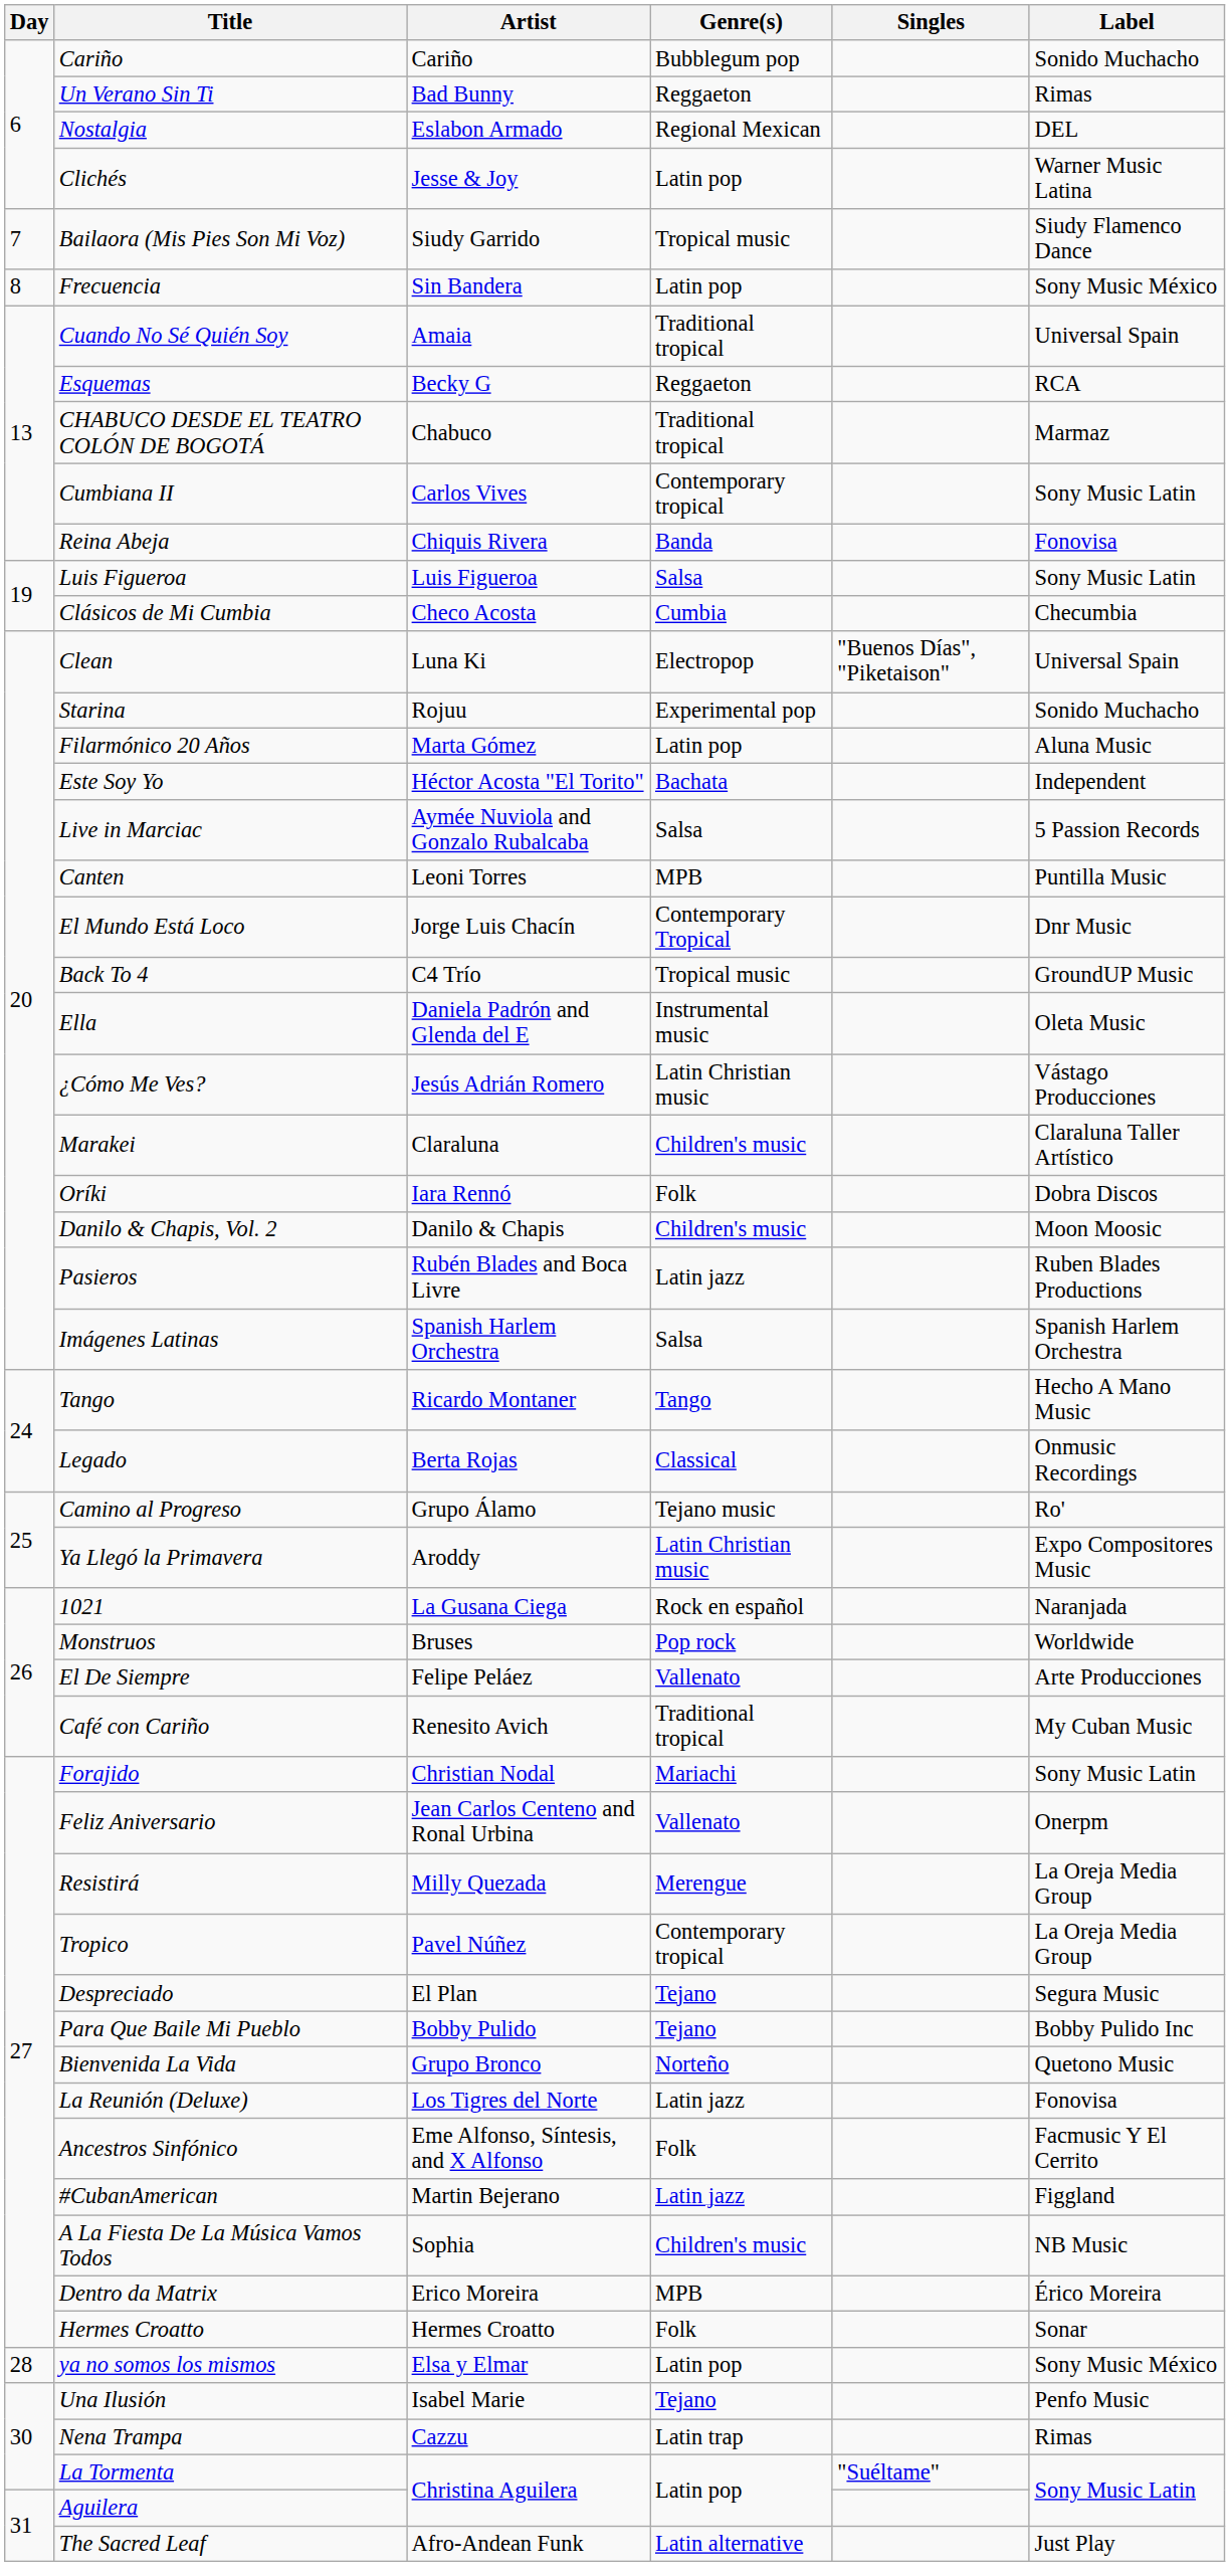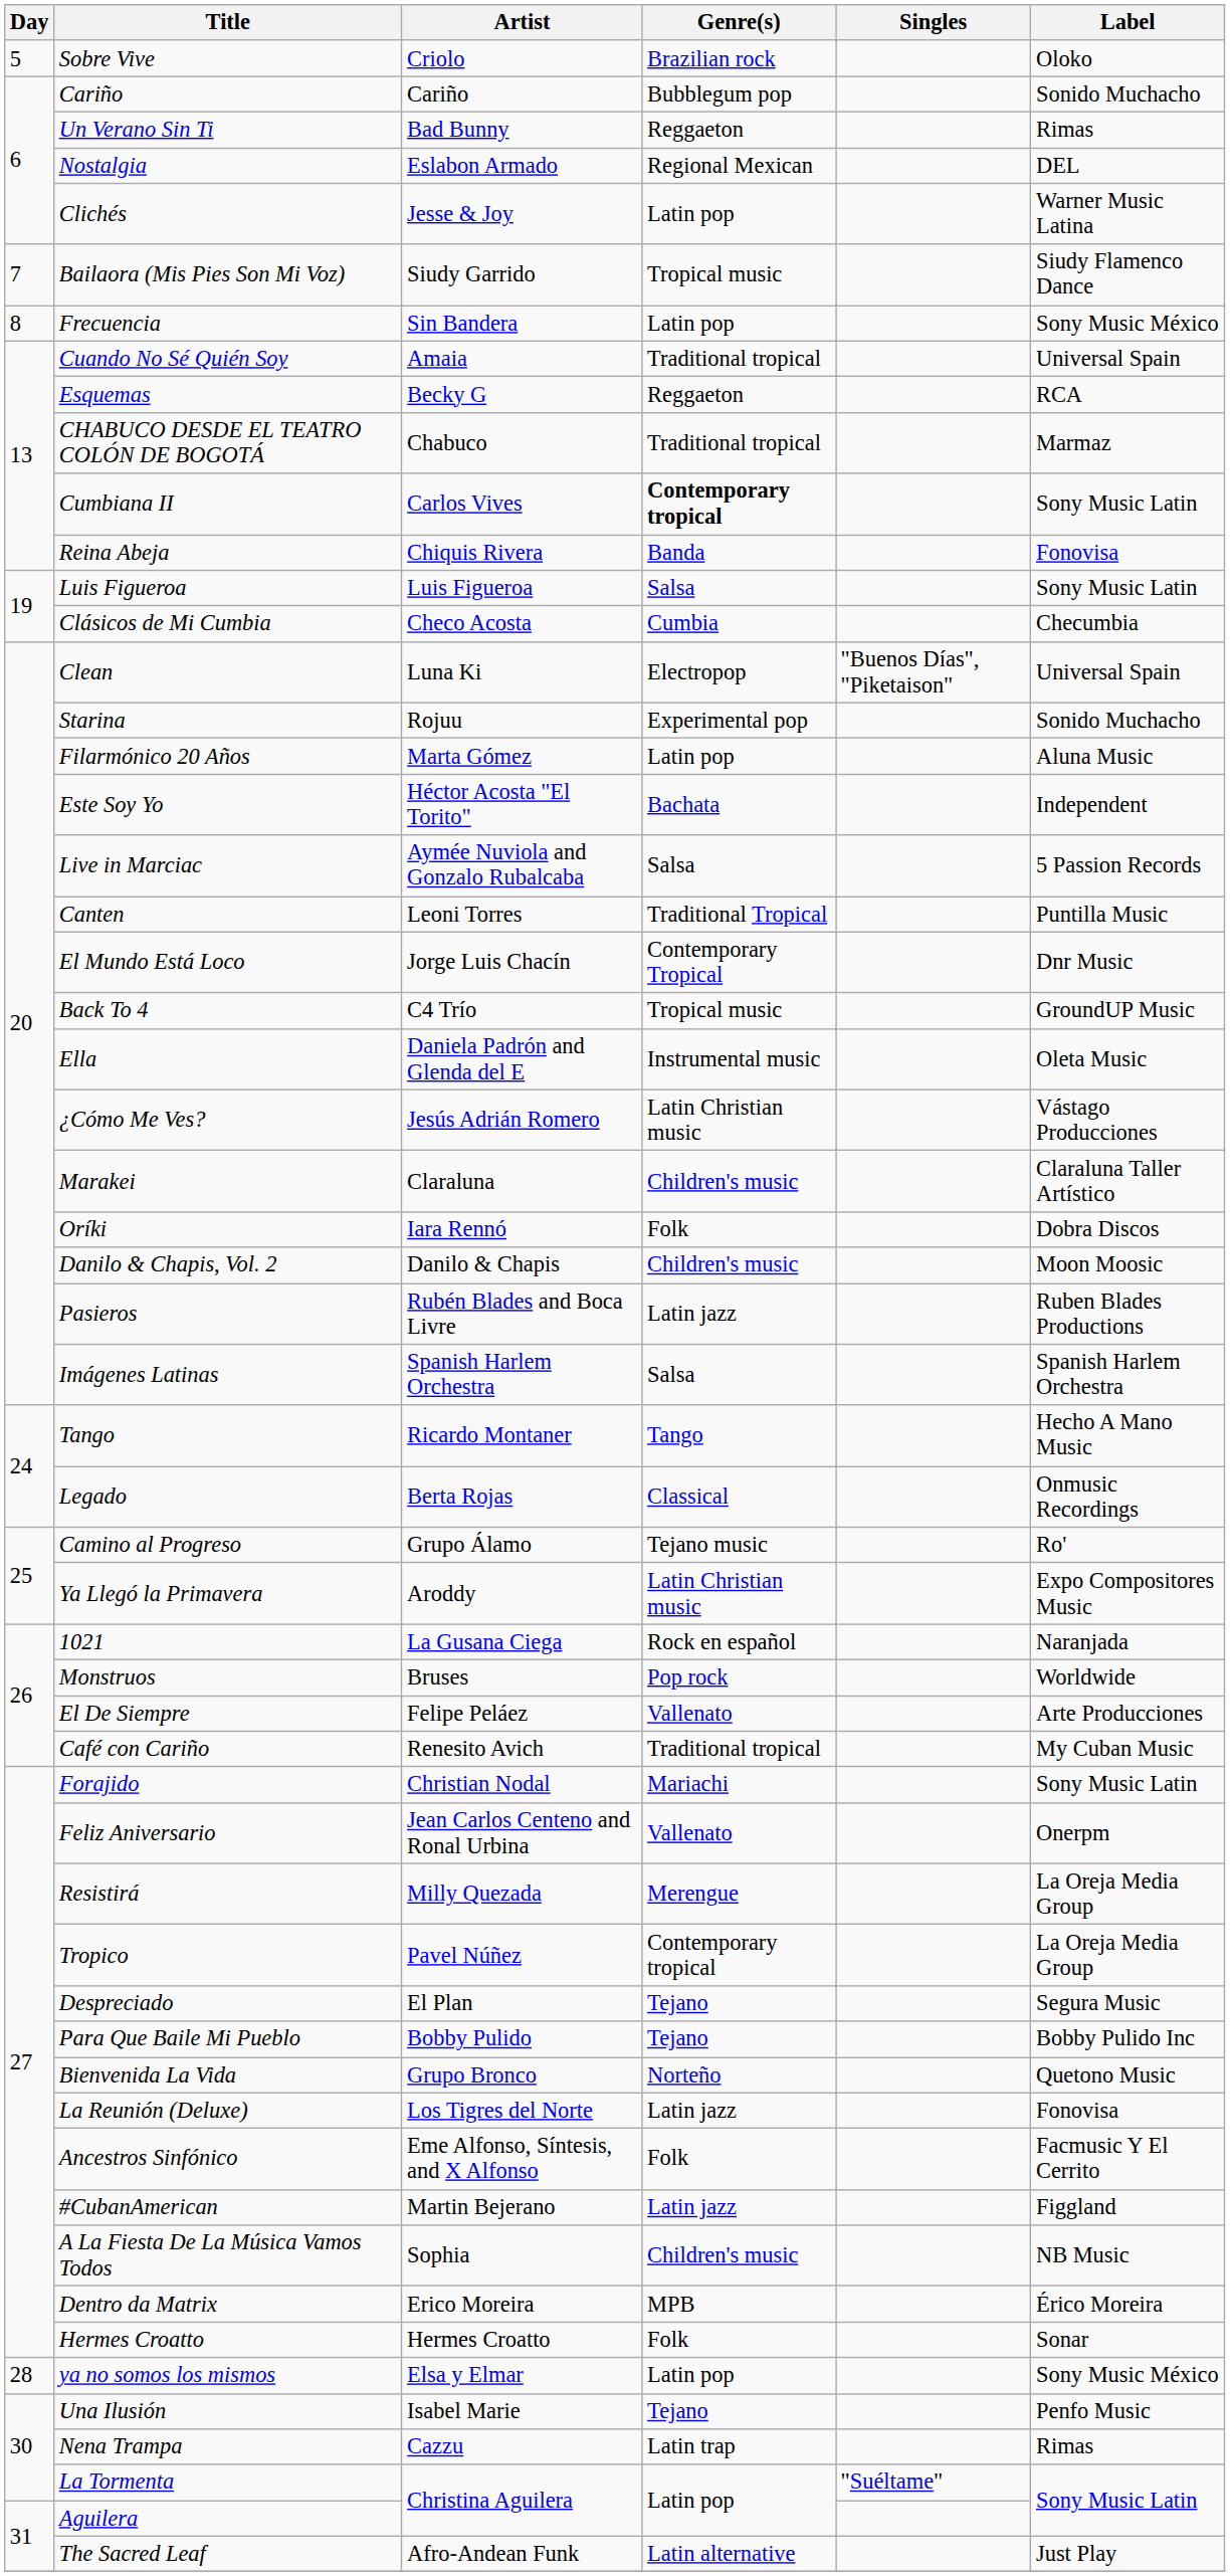 <table class="wikitable sortable" style="text-align: left;">
 <tr>
 <th>Day</th>
 <th>Title</th>
 <th>Artist</th>
 <th>Genre(s)</th>
 <th>Singles</th>
 <th>Label</th>
+</tr>
+<tr>
+<td>5</td>
+<td><em>Sobre Vive</em></td>
+<td><a href='#'>Criolo</a></td>
+<td><a href='#'>Brazilian rock</a></td>
+<td></td>
+<td>Oloko</td>
 </tr>
 <tr>
 <td rowspan="4">6</td>
 <td><em>Cariño</em></td>
 <td>Cariño</td>
 <td>Bubblegum pop</td>
 <td></td>
 <td>Sonido Muchacho</td>
 </tr>
 <tr>
 <td><em><a href='#'>Un Verano Sin Ti</a></em></td>
 <td><a href='#'>Bad Bunny</a></td>
 <td>Reggaeton</td>
 <td></td>
 <td>Rimas</td>
 </tr>
 <tr>
 <td><em><a href='#'>Nostalgia</a></em></td>
 <td><a href='#'>Eslabon Armado</a></td>
 <td>Regional Mexican</td>
 <td></td>
 <td>DEL</td>
 </tr>
 <tr>
 <td><em>Clichés</em></td>
 <td><a href='#'>Jesse & Joy</a></td>
 <td>Latin pop</td>
 <td></td>
 <td>Warner Music Latina</td>
 </tr>
 <tr>
 <td>7</td>
 <td><em>Bailaora (Mis Pies Son Mi Voz)</em></td>
 <td>Siudy Garrido</td>
 <td>Tropical music</td>
 <td></td>
 <td>Siudy Flamenco Dance</td>
 </tr>
 <tr>
 <td>8</td>
 <td><em>Frecuencia</em></td>
 <td><a href='#'>Sin Bandera</a></td>
 <td>Latin pop</td>
 <td></td>
 <td>Sony Music México</td>
 </tr>
 <tr>
 <td rowspan="5">13</td>
 <td><em><a href='#'>Cuando No Sé Quién Soy</a></em></td>
 <td><a href='#'>Amaia</a></td>
 <td>Traditional tropical</td>
 <td></td>
 <td>Universal Spain</td>
 </tr>
 <tr>
 <td><em><a href='#'>Esquemas</a></em></td>
 <td><a href='#'>Becky G</a></td>
 <td>Reggaeton</td>
 <td></td>
 <td>RCA</td>
 </tr>
 <tr>
 <td><em>CHABUCO DESDE EL TEATRO COLÓN DE BOGOTÁ</em></td>
 <td>Chabuco</td>
 <td>Traditional tropical</td>
 <td></td>
 <td>Marmaz</td>
 </tr>
 <tr>
 <td><em>Cumbiana II</em></td>
 <td><a href='#'>Carlos Vives</a></td>
-<td>Contemporary tropical</td>
+<td><strong>Contemporary tropical</strong></td>
 <td></td>
 <td>Sony Music Latin</td>
 </tr>
 <tr>
 <td><em>Reina Abeja</em></td>
 <td><a href='#'>Chiquis Rivera</a></td>
 <td><a href='#'>Banda</a></td>
 <td></td>
 <td><a href='#'>Fonovisa</a></td>
 </tr>
 <tr>
 <td rowspan="2">19</td>
 <td><em>Luis Figueroa</em></td>
 <td><a href='#'>Luis Figueroa</a></td>
 <td><a href='#'>Salsa</a></td>
 <td></td>
 <td>Sony Music Latin</td>
 </tr>
 <tr>
 <td><em>Clásicos de Mi Cumbia</em></td>
 <td><a href='#'>Checo Acosta</a></td>
 <td><a href='#'>Cumbia</a></td>
 <td></td>
 <td>Checumbia</td>
 </tr>
 <tr>
 <td rowspan="15">20</td>
 <td><em>Clean</em></td>
 <td>Luna Ki</td>
 <td>Electropop</td>
 <td>"Buenos Días", "Piketaison"</td>
 <td>Universal Spain</td>
 </tr>
 <tr>
 <td><em>Starina</em></td>
 <td>Rojuu</td>
 <td>Experimental pop</td>
 <td></td>
 <td>Sonido Muchacho</td>
 </tr>
 <tr>
 <td><em>Filarmónico 20 Años</em></td>
 <td><a href='#'>Marta Gómez</a></td>
 <td>Latin pop</td>
 <td></td>
 <td>Aluna Music</td>
 </tr>
 <tr>
 <td><em>Este Soy Yo</em></td>
 <td><a href='#'>Héctor Acosta "El Torito"</a></td>
 <td><a href='#'>Bachata</a></td>
 <td></td>
 <td>Independent</td>
 </tr>
 <tr>
 <td><em>Live in Marciac</em></td>
 <td><a href='#'>Aymée Nuviola</a> and <a href='#'>Gonzalo Rubalcaba</a></td>
 <td>Salsa</td>
 <td></td>
 <td>5 Passion Records</td>
 </tr>
 <tr>
 <td><em>Canten</em></td>
 <td>Leoni Torres</td>
-<td>MPB</td>
+<td>Traditional <a href='#'>Tropical</a></td>
 <td></td>
 <td>Puntilla Music</td>
 </tr>
 <tr>
 <td><em>El Mundo Está Loco</em></td>
 <td>Jorge Luis Chacín</td>
 <td>Contemporary <a href='#'>Tropical</a></td>
 <td></td>
 <td>Dnr Music</td>
 </tr>
 <tr>
 <td><em>Back To 4</em></td>
 <td>C4 Trío</td>
 <td>Tropical music</td>
 <td></td>
 <td>GroundUP Music</td>
 </tr>
 <tr>
 <td><em>Ella</em></td>
 <td><a href='#'>Daniela Padrón</a> and <a href='#'>Glenda del E</a></td>
 <td>Instrumental music</td>
 <td></td>
 <td>Oleta Music</td>
 </tr>
 <tr>
 <td><em>¿Cómo Me Ves?</em></td>
 <td><a href='#'>Jesús Adrián Romero</a></td>
 <td>Latin Christian music</td>
 <td></td>
 <td>Vástago Producciones</td>
 </tr>
 <tr>
 <td><em>Marakei</em></td>
 <td>Claraluna</td>
 <td><a href='#'>Children's music</a></td>
 <td></td>
 <td>Claraluna Taller Artístico</td>
 </tr>
 <tr>
 <td><em>Oríki</em></td>
 <td><a href='#'>Iara Rennó</a></td>
 <td>Folk</td>
 <td></td>
 <td>Dobra Discos</td>
 </tr>
 <tr>
 <td><em>Danilo & Chapis, Vol. 2</em></td>
 <td>Danilo & Chapis</td>
 <td><a href='#'>Children's music</a></td>
 <td></td>
 <td>Moon Moosic</td>
 </tr>
 <tr>
 <td><em>Pasieros</em></td>
 <td><a href='#'>Rubén Blades</a> and Boca Livre</td>
 <td>Latin jazz</td>
 <td></td>
 <td>Ruben Blades Productions</td>
 </tr>
 <tr>
 <td><em>Imágenes Latinas</em></td>
 <td><a href='#'>Spanish Harlem Orchestra</a></td>
 <td>Salsa</td>
 <td></td>
 <td>Spanish Harlem Orchestra</td>
 </tr>
 <tr>
 <td rowspan="2">24</td>
 <td><em>Tango</em></td>
 <td><a href='#'>Ricardo Montaner</a></td>
 <td><a href='#'>Tango</a></td>
 <td></td>
 <td>Hecho A Mano Music</td>
 </tr>
 <tr>
 <td><em>Legado</em></td>
 <td><a href='#'>Berta Rojas</a></td>
 <td><a href='#'>Classical</a></td>
 <td></td>
 <td>Onmusic Recordings</td>
 </tr>
 <tr>
 <td rowspan="2">25</td>
 <td><em>Camino al Progreso</em></td>
 <td>Grupo Álamo</td>
 <td>Tejano music</td>
 <td></td>
 <td>Ro'</td>
 </tr>
 <tr>
 <td><em>Ya Llegó la Primavera</em></td>
 <td>Aroddy</td>
 <td><a href='#'>Latin Christian music</a></td>
 <td></td>
 <td>Expo Compositores Music</td>
 </tr>
 <tr>
 <td rowspan="4">26</td>
 <td><em>1021</em></td>
 <td><a href='#'>La Gusana Ciega</a></td>
 <td>Rock en español</td>
 <td></td>
 <td>Naranjada</td>
 </tr>
 <tr>
 <td><em>Monstruos</em></td>
 <td>Bruses</td>
 <td><a href='#'>Pop rock</a></td>
 <td></td>
 <td>Worldwide</td>
 </tr>
 <tr>
 <td><em>El De Siempre</em></td>
 <td>Felipe Peláez</td>
 <td><a href='#'>Vallenato</a></td>
 <td></td>
 <td>Arte Producciones</td>
 </tr>
 <tr>
 <td><em>Café con Cariño</em></td>
 <td>Renesito Avich</td>
 <td>Traditional tropical</td>
 <td></td>
 <td>My Cuban Music</td>
 </tr>
 <tr>
 <td rowspan="13">27</td>
 <td><em><a href='#'>Forajido</a></em></td>
 <td><a href='#'>Christian Nodal</a></td>
 <td><a href='#'>Mariachi</a></td>
 <td></td>
 <td>Sony Music Latin</td>
 </tr>
 <tr>
 <td><em>Feliz Aniversario </em></td>
 <td><a href='#'>Jean Carlos Centeno</a> and Ronal Urbina</td>
 <td><a href='#'>Vallenato</a></td>
 <td></td>
 <td>Onerpm</td>
 </tr>
 <tr>
 <td><em>Resistirá</em></td>
 <td><a href='#'>Milly Quezada</a></td>
 <td><a href='#'>Merengue</a></td>
 <td></td>
 <td>La Oreja Media Group</td>
 </tr>
 <tr>
 <td><em>Tropico </em></td>
 <td><a href='#'>Pavel Núñez</a></td>
 <td>Contemporary tropical</td>
 <td></td>
 <td>La Oreja Media Group</td>
 </tr>
 <tr>
 <td><em>Despreciado</em></td>
 <td>El Plan</td>
 <td><a href='#'>Tejano</a></td>
 <td></td>
 <td>Segura Music</td>
 </tr>
 <tr>
 <td><em>Para Que Baile Mi Pueblo</em></td>
 <td><a href='#'>Bobby Pulido</a></td>
 <td><a href='#'>Tejano</a></td>
 <td></td>
 <td>Bobby Pulido Inc</td>
 </tr>
 <tr>
 <td><em>Bienvenida La Vida</em></td>
 <td><a href='#'>Grupo Bronco</a></td>
 <td><a href='#'>Norteño</a></td>
 <td></td>
 <td>Quetono Music</td>
 </tr>
 <tr>
 <td><em>La Reunión (Deluxe)</em></td>
 <td><a href='#'>Los Tigres del Norte</a></td>
 <td>Latin jazz</td>
 <td></td>
 <td>Fonovisa</td>
 </tr>
 <tr>
 <td><em>Ancestros Sinfónico</em></td>
 <td>Eme Alfonso, Síntesis, and <a href='#'>X Alfonso</a></td>
 <td>Folk</td>
 <td></td>
 <td>Facmusic Y El Cerrito</td>
 </tr>
 <tr>
 <td><em>#CubanAmerican</em></td>
 <td>Martin Bejerano</td>
 <td><a href='#'>Latin jazz</a></td>
 <td></td>
 <td>Figgland</td>
 </tr>
 <tr>
 <td><em>A La Fiesta De La Música Vamos Todos</em></td>
 <td>Sophia</td>
 <td><a href='#'>Children's music</a></td>
 <td></td>
 <td>NB Music</td>
 </tr>
 <tr>
 <td><em>Dentro da Matrix</em></td>
 <td>Erico Moreira</td>
 <td>MPB</td>
 <td></td>
 <td>Érico Moreira</td>
 </tr>
 <tr>
 <td><em>Hermes Croatto</em></td>
 <td>Hermes Croatto</td>
 <td>Folk</td>
 <td></td>
 <td>Sonar</td>
 </tr>
 <tr>
 <td>28</td>
 <td><em><a href='#'>ya no somos los mismos</a></em></td>
 <td><a href='#'>Elsa y Elmar</a></td>
 <td>Latin pop</td>
 <td></td>
 <td>Sony Music México</td>
 </tr>
 <tr>
 <td rowspan="3">30</td>
 <td><em>Una Ilusión</em></td>
 <td>Isabel Marie</td>
 <td><a href='#'>Tejano</a></td>
 <td></td>
 <td>Penfo Music</td>
 </tr>
 <tr>
 <td><em>Nena Trampa</em></td>
 <td><a href='#'>Cazzu</a></td>
 <td>Latin trap</td>
 <td></td>
 <td>Rimas</td>
 </tr>
 <tr>
 <td><em><a href='#'>La Tormenta</a></em></td>
 <td rowspan="2"><a href='#'>Christina Aguilera</a></td>
 <td rowspan="2">Latin pop</td>
 <td>"<a href='#'>Suéltame</a>"</td>
 <td rowspan="2"><a href='#'>Sony Music Latin</a></td>
 </tr>
 <tr>
 <td rowspan="2">31</td>
 <td><em><a href='#'>Aguilera</a></em></td>
 <td></td>
 </tr>
 <tr>
 <td><em>The Sacred Leaf</em></td>
 <td>Afro-Andean Funk</td>
 <td><a href='#'>Latin alternative</a></td>
 <td></td>
 <td>Just Play</td>
 </tr>
 <tr>
 </tr>
 </table>
